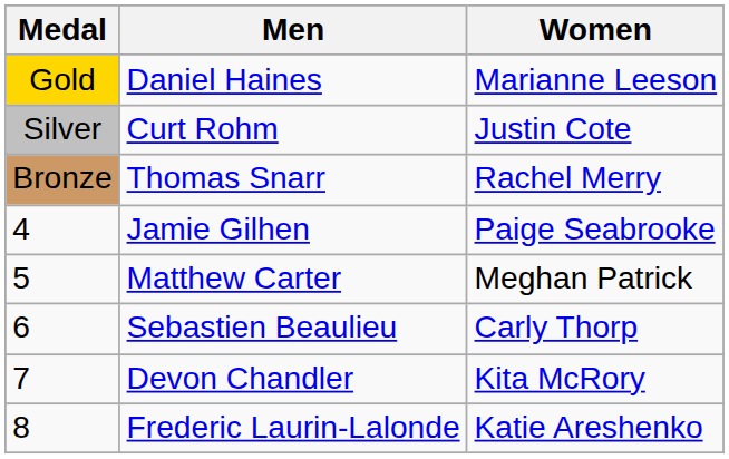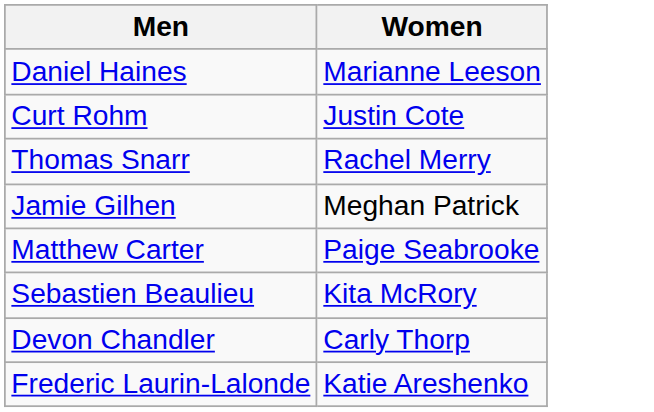 <table class="wikitable">
 <tr>
-<th>Medal</th>
 <th>Men</th>
 <th>Women</th>
 </tr>
 <tr>
-<td style="text-align:center;background-color:gold;">Gold</td>
 <td> <a href='#'>Daniel Haines</a></td>
 <td> <a href='#'>Marianne Leeson</a></td>
 </tr>
 <tr>
-<td style="text-align:center;background-color:silver;">Silver</td>
 <td> <a href='#'>Curt Rohm</a></td>
 <td> <a href='#'>Justin Cote</a></td>
 </tr>
 <tr>
-<td style="text-align:center;background-color:#CC9966;">Bronze</td>
 <td> <a href='#'>Thomas Snarr</a></td>
 <td> <a href='#'>Rachel Merry</a></td>
 </tr>
 <tr>
-<td>4</td>
 <td> <a href='#'>Jamie Gilhen</a></td>
+<td> Meghan Patrick</td>
+</tr>
+<tr>
+<td> <a href='#'>Matthew Carter</a></td>
 <td> <a href='#'>Paige Seabrooke</a></td>
 </tr>
 <tr>
-<td>5</td>
-<td> <a href='#'>Matthew Carter</a></td>
-<td> Meghan Patrick</td>
+<td> <a href='#'>Sebastien Beaulieu</a></td>
+<td> <a href='#'>Kita McRory</a></td>
 </tr>
 <tr>
-<td>6</td>
-<td> <a href='#'>Sebastien Beaulieu</a></td>
+<td> <a href='#'>Devon Chandler</a></td>
 <td> <a href='#'>Carly Thorp</a></td>
 </tr>
 <tr>
-<td>7</td>
-<td> <a href='#'>Devon Chandler</a></td>
-<td> <a href='#'>Kita McRory</a></td>
-</tr>
-<tr>
-<td>8</td>
 <td> <a href='#'>Frederic Laurin-Lalonde</a></td>
 <td> <a href='#'>Katie Areshenko</a></td>
 </tr>
 </table>
